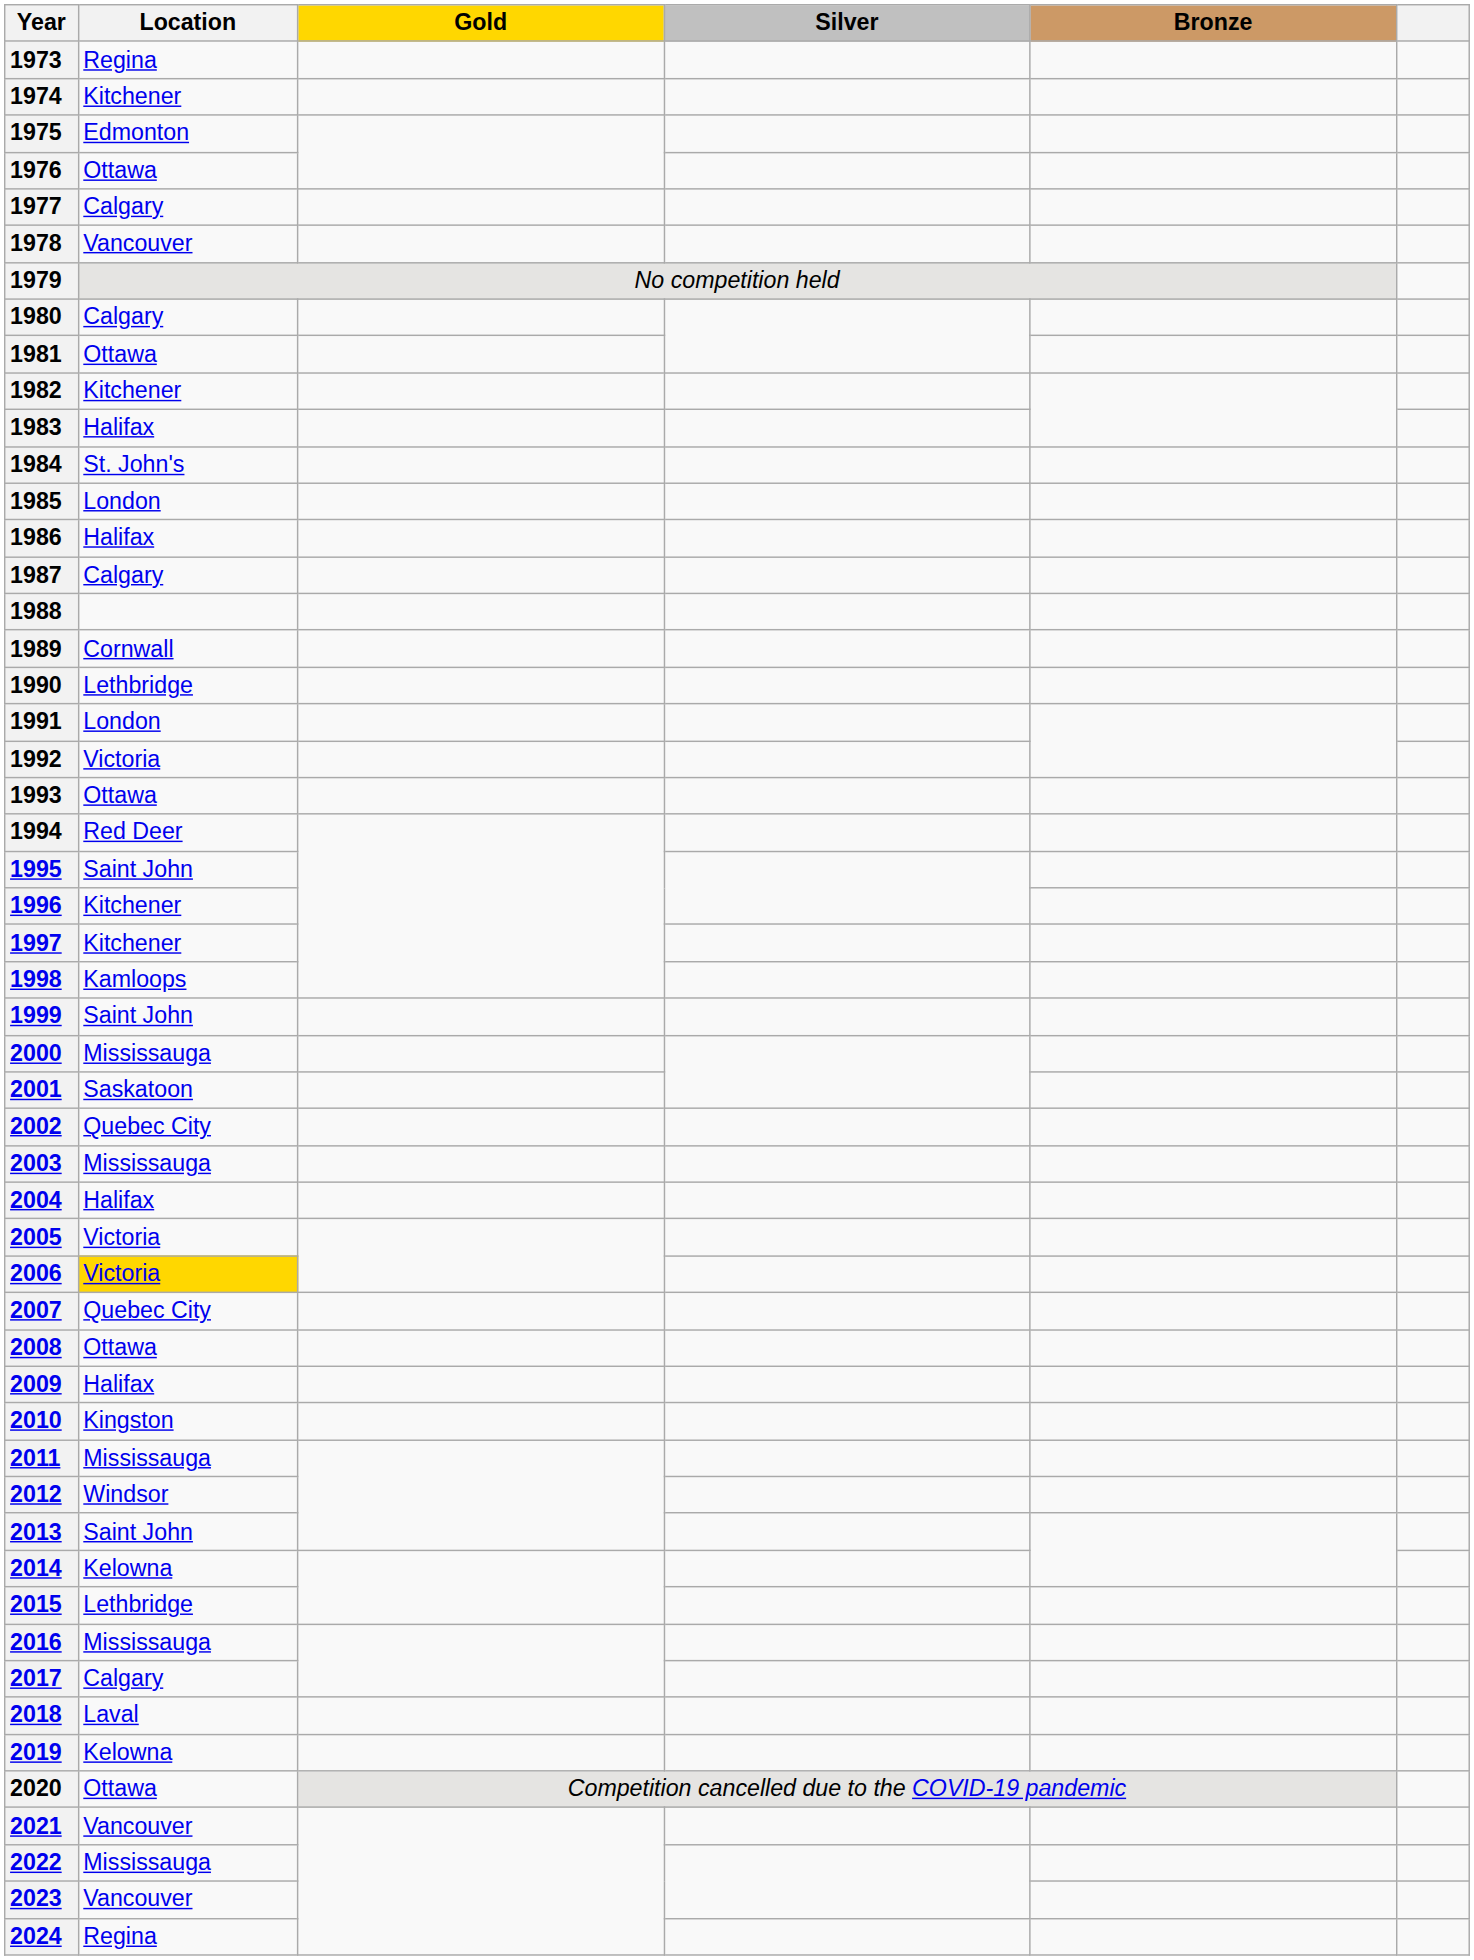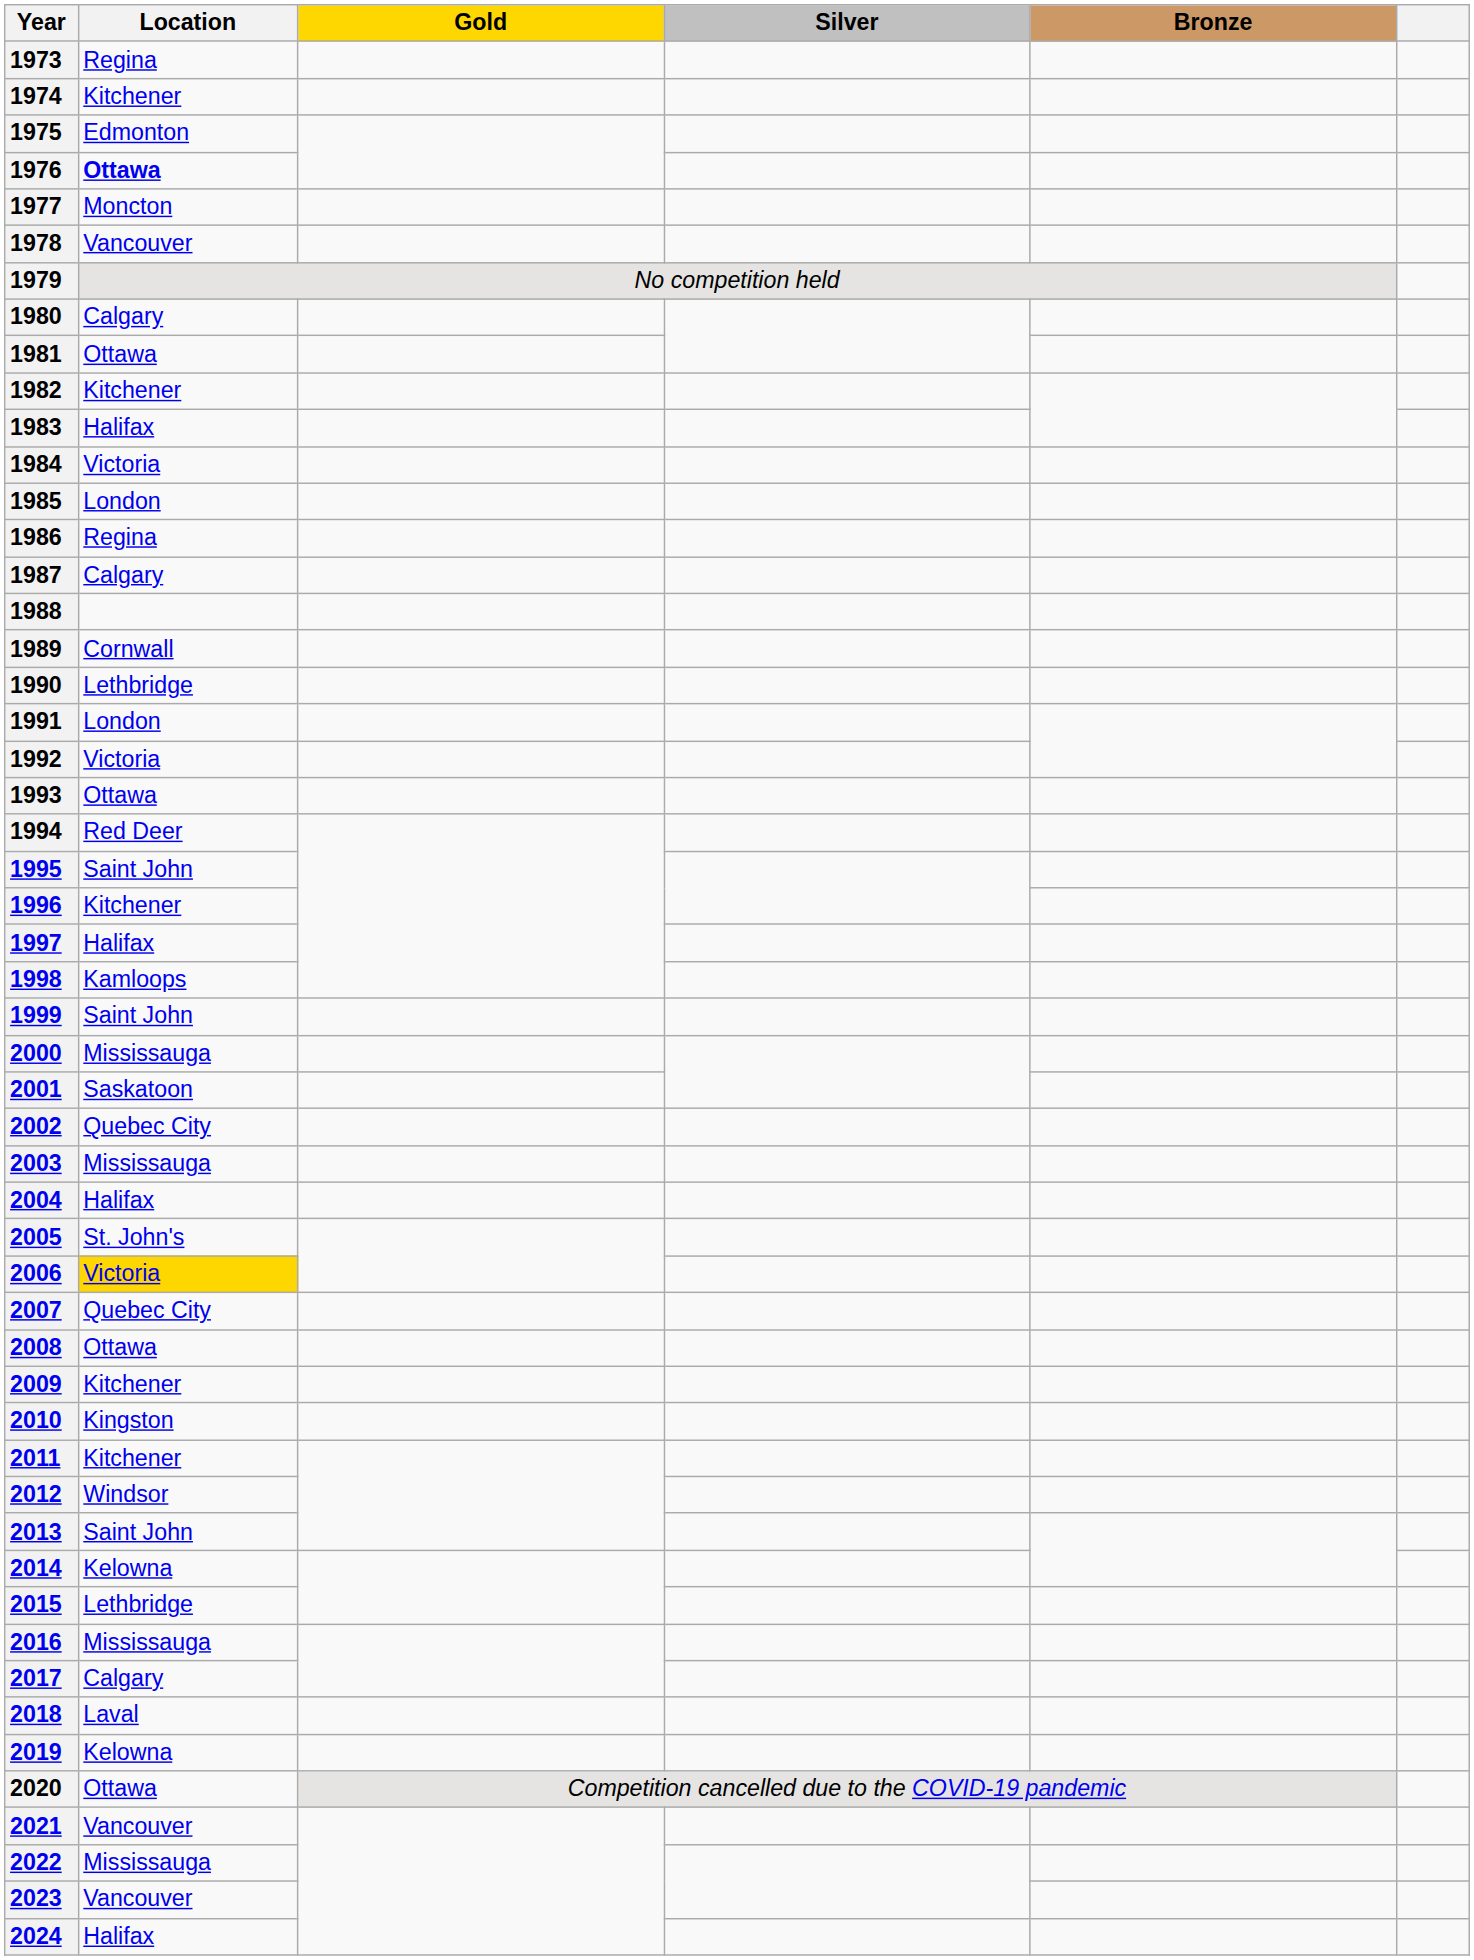 <table class="wikitable unsortable" style="text-align:left; width:80%">
 <tr>
 <th scope="col" style="text-align:center; width:5%">Year</th>
 <th scope="col" style="text-align:center; width:15%">Location</th>
 <th scope="col" style="text-align:center; width:25%; background:gold">Gold</th>
 <th scope="col" style="text-align:center; width:25%; background:silver">Silver</th>
 <th scope="col" style="text-align:center; width:25%; background:#c96">Bronze</th>
 <th scope="col" style="text-align:center; width:5%"></th>
 </tr>
 <tr>
 <th scope="row" style="text-align:left">1973</th>
 <td><a href='#'>Regina</a></td>
 <td></td>
 <td></td>
 <td></td>
 <td></td>
 </tr>
 <tr>
 <th scope="row" style="text-align:left">1974</th>
 <td><a href='#'>Kitchener</a></td>
 <td></td>
 <td></td>
 <td></td>
 <td></td>
 </tr>
 <tr>
 <th scope="row" style="text-align:left">1975</th>
 <td><a href='#'>Edmonton</a></td>
 <td rowspan="2"></td>
 <td></td>
 <td></td>
 <td></td>
 </tr>
 <tr>
 <th scope="row" style="text-align:left">1976</th>
-<td><a href='#'>Ottawa</a></td>
+<td><strong><a href='#'>Ottawa</a></strong></td>
 <td></td>
 <td></td>
 <td></td>
 </tr>
 <tr>
 <th scope="row" style="text-align:left">1977</th>
-<td><a href='#'>Calgary</a></td>
+<td><a href='#'>Moncton</a></td>
 <td></td>
 <td></td>
 <td></td>
 <td></td>
 </tr>
 <tr>
 <th scope="row" style="text-align:left">1978</th>
 <td><a href='#'>Vancouver</a></td>
 <td></td>
 <td></td>
 <td></td>
 <td></td>
 </tr>
 <tr>
 <th scope="row" style="text-align:left">1979</th>
 <td colspan="4" bgcolor="e5e4e2" align="center"><em>No competition held</em></td>
 <td></td>
 </tr>
 <tr>
 <th scope="row" style="text-align:left">1980</th>
 <td><a href='#'>Calgary</a></td>
 <td></td>
 <td rowspan="2"></td>
 <td></td>
 <td></td>
 </tr>
 <tr>
 <th scope="row" style="text-align:left">1981</th>
 <td><a href='#'>Ottawa</a></td>
 <td></td>
 <td></td>
 <td></td>
 </tr>
 <tr>
 <th scope="row" style="text-align:left">1982</th>
 <td><a href='#'>Kitchener</a></td>
 <td></td>
 <td></td>
 <td rowspan="2"></td>
 <td></td>
 </tr>
 <tr>
 <th scope="row" style="text-align:left">1983</th>
 <td><a href='#'>Halifax</a></td>
 <td></td>
 <td></td>
 <td></td>
 </tr>
 <tr>
 <th scope="row" style="text-align:left">1984</th>
-<td><a href='#'>St. John's</a></td>
+<td><a href='#'>Victoria</a></td>
 <td></td>
 <td></td>
 <td></td>
 <td></td>
 </tr>
 <tr>
 <th scope="row" style="text-align:left">1985</th>
 <td><a href='#'>London</a></td>
 <td></td>
 <td></td>
 <td></td>
 <td></td>
 </tr>
 <tr>
 <th scope="row" style="text-align:left">1986</th>
-<td><a href='#'>Halifax</a></td>
+<td><a href='#'>Regina</a></td>
 <td></td>
 <td></td>
 <td></td>
 <td></td>
 </tr>
 <tr>
 <th scope="row" style="text-align:left">1987</th>
 <td><a href='#'>Calgary</a></td>
 <td></td>
 <td></td>
 <td></td>
 <td></td>
 </tr>
 <tr>
 <th scope="row" style="text-align:left">1988</th>
 <td></td>
 <td></td>
 <td></td>
 <td></td>
 <td></td>
 </tr>
 <tr>
 <th scope="row" style="text-align:left">1989</th>
 <td><a href='#'>Cornwall</a></td>
 <td></td>
 <td></td>
 <td></td>
 <td></td>
 </tr>
 <tr>
 <th scope="row" style="text-align:left">1990</th>
 <td><a href='#'>Lethbridge</a></td>
 <td></td>
 <td></td>
 <td></td>
 <td></td>
 </tr>
 <tr>
 <th scope="row" style="text-align:left">1991</th>
 <td><a href='#'>London</a></td>
 <td></td>
 <td></td>
 <td rowspan="2"></td>
 <td></td>
 </tr>
 <tr>
 <th scope="row" style="text-align:left">1992</th>
 <td><a href='#'>Victoria</a></td>
 <td></td>
 <td></td>
 <td></td>
 </tr>
 <tr>
 <th scope="row" style="text-align:left">1993</th>
 <td><a href='#'>Ottawa</a></td>
 <td></td>
 <td></td>
 <td></td>
 <td></td>
 </tr>
 <tr>
 <th scope="row" style="text-align:left">1994</th>
 <td><a href='#'>Red Deer</a></td>
 <td rowspan="5"></td>
 <td></td>
 <td></td>
 <td></td>
 </tr>
 <tr>
 <th scope="row" style="text-align:left"><a href='#'>1995</a></th>
 <td><a href='#'>Saint John</a></td>
 <td rowspan="2"></td>
 <td></td>
 <td></td>
 </tr>
 <tr>
 <th scope="row" style="text-align:left"><a href='#'>1996</a></th>
 <td><a href='#'>Kitchener</a></td>
 <td></td>
 <td></td>
 </tr>
 <tr>
 <th scope="row" style="text-align:left"><a href='#'>1997</a></th>
-<td><a href='#'>Kitchener</a></td>
+<td><a href='#'>Halifax</a></td>
 <td></td>
 <td></td>
 <td></td>
 </tr>
 <tr>
 <th scope="row" style="text-align:left"><a href='#'>1998</a></th>
 <td><a href='#'>Kamloops</a></td>
 <td></td>
 <td></td>
 <td></td>
 </tr>
 <tr>
 <th scope="row" style="text-align:left"><a href='#'>1999</a></th>
 <td><a href='#'>Saint John</a></td>
 <td></td>
 <td></td>
 <td></td>
 <td></td>
 </tr>
 <tr>
 <th scope="row" style="text-align:left"><a href='#'>2000</a></th>
 <td><a href='#'>Mississauga</a></td>
 <td></td>
 <td rowspan="2"></td>
 <td></td>
 <td></td>
 </tr>
 <tr>
 <th scope="row" style="text-align:left"><a href='#'>2001</a></th>
 <td><a href='#'>Saskatoon</a></td>
 <td></td>
 <td></td>
 <td></td>
 </tr>
 <tr>
 <th scope="row" style="text-align:left"><a href='#'>2002</a></th>
 <td><a href='#'>Quebec City</a></td>
 <td></td>
 <td></td>
 <td></td>
 <td></td>
 </tr>
 <tr>
 <th scope="row" style="text-align:left"><a href='#'>2003</a></th>
 <td><a href='#'>Mississauga</a></td>
 <td></td>
 <td></td>
 <td></td>
 <td></td>
 </tr>
 <tr>
 <th scope="row" style="text-align:left"><a href='#'>2004</a></th>
 <td><a href='#'>Halifax</a></td>
 <td></td>
 <td></td>
 <td></td>
 <td></td>
 </tr>
 <tr>
 <th scope="row" style="text-align:left"><a href='#'>2005</a></th>
-<td><a href='#'>Victoria</a></td>
+<td><a href='#'>St. John's</a></td>
 <td rowspan="2"></td>
 <td></td>
 <td></td>
 <td></td>
 </tr>
 <tr>
 <th scope="row" style="text-align:left"><a href='#'>2006</a></th>
 <td style="background: gold;"><a href='#'>Victoria</a></td>
 <td></td>
 <td></td>
 <td></td>
 </tr>
 <tr>
 <th scope="row" style="text-align:left"><a href='#'>2007</a></th>
 <td><a href='#'>Quebec City</a></td>
 <td></td>
 <td></td>
 <td></td>
 <td></td>
 </tr>
 <tr>
 <th scope="row" style="text-align:left"><a href='#'>2008</a></th>
 <td><a href='#'>Ottawa</a></td>
 <td></td>
 <td></td>
 <td></td>
 <td></td>
 </tr>
 <tr>
 <th scope="row" style="text-align:left"><a href='#'>2009</a></th>
-<td><a href='#'>Halifax</a></td>
+<td><a href='#'>Kitchener</a></td>
 <td></td>
 <td></td>
 <td></td>
 <td></td>
 </tr>
 <tr>
 <th scope="row" style="text-align:left"><a href='#'>2010</a></th>
 <td><a href='#'>Kingston</a></td>
 <td></td>
 <td></td>
 <td></td>
 <td></td>
 </tr>
 <tr>
 <th scope="row" style="text-align:left"><a href='#'>2011</a></th>
-<td><a href='#'>Mississauga</a></td>
+<td><a href='#'>Kitchener</a></td>
 <td rowspan="3"></td>
 <td></td>
 <td></td>
 <td></td>
 </tr>
 <tr>
 <th scope="row" style="text-align:left"><a href='#'>2012</a></th>
 <td><a href='#'>Windsor</a></td>
 <td></td>
 <td></td>
 <td></td>
 </tr>
 <tr>
 <th scope="row" style="text-align:left"><a href='#'>2013</a></th>
 <td><a href='#'>Saint John</a></td>
 <td></td>
 <td rowspan="2"></td>
 <td></td>
 </tr>
 <tr>
 <th scope="row" style="text-align:left"><a href='#'>2014</a></th>
 <td><a href='#'>Kelowna</a></td>
 <td rowspan="2"></td>
 <td></td>
 <td></td>
 </tr>
 <tr>
 <th scope="row" style="text-align:left"><a href='#'>2015</a></th>
 <td><a href='#'>Lethbridge</a></td>
 <td></td>
 <td></td>
 <td></td>
 </tr>
 <tr>
 <th scope="row" style="text-align:left"><a href='#'>2016</a></th>
 <td><a href='#'>Mississauga</a></td>
 <td rowspan="2"></td>
 <td></td>
 <td></td>
 <td></td>
 </tr>
 <tr>
 <th scope="row" style="text-align:left"><a href='#'>2017</a></th>
 <td><a href='#'>Calgary</a></td>
 <td></td>
 <td></td>
 <td></td>
 </tr>
 <tr>
 <th scope="row" style="text-align:left"><a href='#'>2018</a></th>
 <td><a href='#'>Laval</a></td>
 <td></td>
 <td></td>
 <td></td>
 <td></td>
 </tr>
 <tr>
 <th scope="row" style="text-align:left"><a href='#'>2019</a></th>
 <td><a href='#'>Kelowna</a></td>
 <td></td>
 <td></td>
 <td></td>
 <td></td>
 </tr>
 <tr>
 <th scope="row" style="text-align:left">2020</th>
 <td><a href='#'>Ottawa</a></td>
 <td colspan="3" align="center" bgcolor="e5e4e2"><em>Competition cancelled due to the <a href='#'>COVID-19 pandemic</a></em></td>
 <td></td>
 </tr>
 <tr>
 <th scope="row" style="text-align:left"><a href='#'>2021</a></th>
 <td><a href='#'>Vancouver</a></td>
 <td rowspan="4"></td>
 <td></td>
 <td></td>
 <td></td>
 </tr>
 <tr>
 <th scope="row" style="text-align:left"><a href='#'>2022</a></th>
 <td><a href='#'>Mississauga</a></td>
 <td rowspan="2"></td>
 <td></td>
 <td></td>
 </tr>
 <tr>
 <th scope="row" style="text-align:left"><a href='#'>2023</a></th>
 <td><a href='#'>Vancouver</a></td>
 <td></td>
 <td></td>
 </tr>
 <tr>
 <th scope="row" style="text-align:left"><a href='#'>2024</a></th>
-<td><a href='#'>Regina</a></td>
+<td><a href='#'>Halifax</a></td>
 <td></td>
 <td></td>
 <td></td>
 </tr>
 </table>
